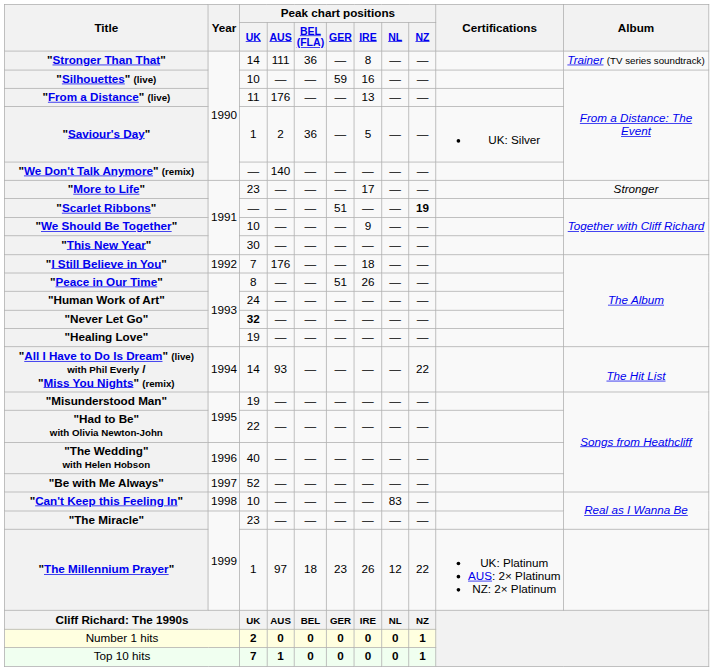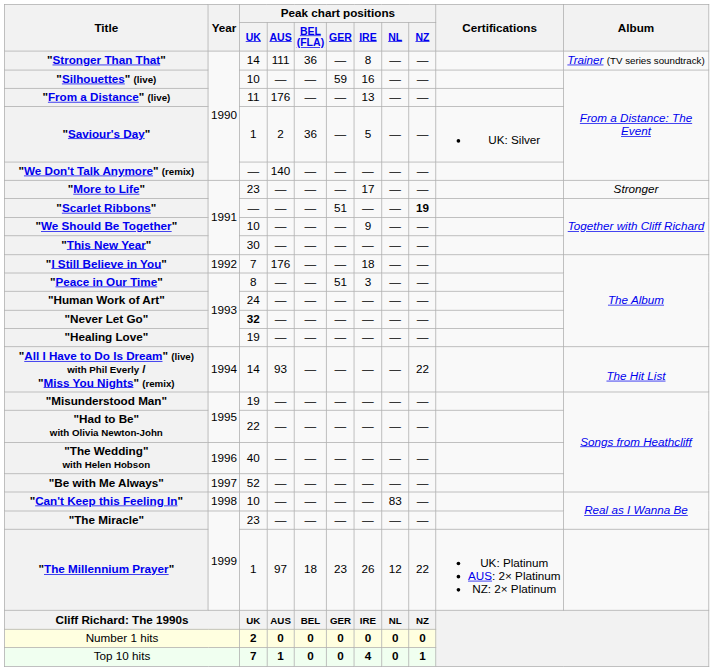 <table class="wikitable plainrowheaders" style="text-align:center;">
 <tr>
 <th rowspan="2" scope="col" style="width:17em;">Title</th>
 <th rowspan="2" scope="col" style="width:2em;">Year</th>
 <th colspan="7">Peak chart positions</th>
 <th rowspan="2">Certifications</th>
 <th rowspan="2" style="width:12em;">Album</th>
 </tr>
 <tr>
 <th scope="col" style="width:2em;font-size:90%;"><a href='#'>UK</a><br></th>
 <th scope="col" style="width:2em;font-size:90%;"><a href='#'>AUS</a><br></th>
 <th scope="col" style="width:2em;font-size:90%;"><a href='#'>BEL (FLA)</a><br></th>
 <th scope="col" style="width:2em;font-size:90%;"><a href='#'>GER</a><br></th>
 <th scope="col" style="width:2em;font-size:90%;"><a href='#'>IRE</a><br></th>
 <th scope="col" style="width:2em;font-size:90%;"><a href='#'>NL</a><br></th>
 <th scope="col" style="width:2em;font-size:90%;"><a href='#'>NZ</a><br></th>
 </tr>
 <tr>
 <th scope="row">"<a href='#'>Stronger Than That</a>"</th>
 <td rowspan="5">1990</td>
 <td>14</td>
 <td>111</td>
 <td>36</td>
 <td>—</td>
 <td>8</td>
 <td>—</td>
 <td>—</td>
 <td></td>
 <td><em><a href='#'>Trainer</a></em> <small>(TV series soundtrack)</small></td>
 </tr>
 <tr>
 <th scope="row">"<a href='#'>Silhouettes</a>" <small>(live)</small></th>
 <td>10</td>
 <td>—</td>
 <td>—</td>
 <td>59</td>
 <td>16</td>
 <td>—</td>
 <td>—</td>
 <td></td>
 <td rowspan="4"><em><a href='#'>From a Distance: The Event</a></em></td>
 </tr>
 <tr>
 <th scope="row">"<a href='#'>From a Distance</a>" <small>(live)</small></th>
 <td>11</td>
 <td>176</td>
 <td>—</td>
 <td>—</td>
 <td>13</td>
 <td>—</td>
 <td>—</td>
 <td></td>
 </tr>
 <tr>
 <th scope="row">"<a href='#'>Saviour's Day</a>"</th>
 <td>1</td>
 <td>2</td>
 <td>36</td>
 <td>—</td>
 <td>5</td>
 <td>—</td>
 <td>—</td>
 <td><br><ul><li>UK: Silver</li></ul></td>
 </tr>
 <tr>
 <th scope="row">"<a href='#'>We Don't Talk Anymore</a>" <small>(remix)</small> </th>
 <td>—</td>
 <td>140</td>
 <td>—</td>
 <td>—</td>
 <td>—</td>
 <td>—</td>
 <td>—</td>
 <td></td>
 </tr>
 <tr>
 <th scope="row">"<a href='#'>More to Life</a>"</th>
 <td rowspan="4">1991</td>
 <td>23</td>
 <td>—</td>
 <td>—</td>
 <td>—</td>
 <td>17</td>
 <td>—</td>
 <td>—</td>
 <td></td>
 <td><em>Stronger</em></td>
 </tr>
 <tr>
 <th scope="row">"<a href='#'>Scarlet Ribbons</a>" </th>
 <td>—</td>
 <td>—</td>
 <td>—</td>
 <td>51</td>
 <td>—</td>
 <td>—</td>
 <td><strong>19</strong></td>
 <td></td>
 <td rowspan="3"><em><a href='#'>Together with Cliff Richard</a></em></td>
 </tr>
 <tr>
 <th scope="row">"<a href='#'>We Should Be Together</a>"</th>
 <td>10</td>
 <td>—</td>
 <td>—</td>
 <td>—</td>
 <td>9</td>
 <td>—</td>
 <td>—</td>
 <td></td>
 </tr>
 <tr>
 <th scope="row">"<a href='#'>This New Year</a>"</th>
 <td>30</td>
 <td>—</td>
 <td>—</td>
 <td>—</td>
 <td>—</td>
 <td>—</td>
 <td>—</td>
 <td></td>
 </tr>
 <tr>
 <th scope="row">"<a href='#'>I Still Believe in You</a>"</th>
 <td>1992</td>
 <td>7</td>
 <td>176</td>
 <td>—</td>
 <td>—</td>
 <td>18</td>
 <td>—</td>
 <td>—</td>
 <td></td>
 <td rowspan="5"><em><a href='#'>The Album</a></em></td>
 </tr>
 <tr>
 <th scope="row">"<a href='#'>Peace in Our Time</a>"</th>
 <td rowspan="4">1993</td>
 <td>8</td>
 <td>—</td>
 <td>—</td>
 <td>51</td>
-<td>26</td>
+<td>3</td>
 <td>—</td>
 <td>—</td>
 <td></td>
 </tr>
 <tr>
 <th scope="row">"Human Work of Art"</th>
 <td>24</td>
 <td>—</td>
 <td>—</td>
 <td>—</td>
 <td>—</td>
 <td>—</td>
 <td>—</td>
 <td></td>
 </tr>
 <tr>
 <th scope="row">"Never Let Go"</th>
 <td><strong>32</strong></td>
 <td>—</td>
 <td>—</td>
 <td>—</td>
 <td>—</td>
 <td>—</td>
 <td>—</td>
 <td></td>
 </tr>
 <tr>
 <th scope="row">"Healing Love"</th>
 <td>19</td>
 <td>—</td>
 <td>—</td>
 <td>—</td>
 <td>—</td>
 <td>—</td>
 <td>—</td>
 <td></td>
 </tr>
 <tr>
 <th scope="row">"<a href='#'>All I Have to Do Is Dream</a>" <small>(live)</small><br><small>with Phil Everly</small> /<br>"<a href='#'>Miss You Nights</a>" <small>(remix)</small></th>
 <td>1994</td>
 <td>14</td>
 <td>93</td>
 <td>—</td>
 <td>—</td>
 <td>—</td>
 <td>—</td>
 <td>22</td>
 <td></td>
 <td><br><em><a href='#'>The Hit List</a></em> </td>
 </tr>
 <tr>
 <th scope="row">"Misunderstood Man"</th>
 <td rowspan="2">1995</td>
 <td>19</td>
 <td>—</td>
 <td>—</td>
 <td>—</td>
 <td>—</td>
 <td>—</td>
 <td>—</td>
 <td></td>
 <td rowspan="4"><em><a href='#'>Songs from Heathcliff</a></em></td>
 </tr>
 <tr>
 <th scope="row">"Had to Be"<br><small>with Olivia Newton-John</small></th>
 <td>22</td>
 <td>—</td>
 <td>—</td>
 <td>—</td>
 <td>—</td>
 <td>—</td>
 <td>—</td>
 <td></td>
 </tr>
 <tr>
 <th scope="row">"The Wedding"<br><small>with Helen Hobson</small></th>
 <td>1996</td>
 <td>40</td>
 <td>—</td>
 <td>—</td>
 <td>—</td>
 <td>—</td>
 <td>—</td>
 <td>—</td>
 <td></td>
 </tr>
 <tr>
 <th scope="row">"Be with Me Always"</th>
 <td>1997</td>
 <td>52</td>
 <td>—</td>
 <td>—</td>
 <td>—</td>
 <td>—</td>
 <td>—</td>
 <td>—</td>
 <td></td>
 </tr>
 <tr>
 <th scope="row">"<a href='#'>Can't Keep this Feeling In</a>"</th>
 <td>1998</td>
 <td>10</td>
 <td>—</td>
 <td>—</td>
 <td>—</td>
 <td>—</td>
 <td>83</td>
 <td>—</td>
 <td></td>
 <td rowspan="2"><em><a href='#'>Real as I Wanna Be</a></em></td>
 </tr>
 <tr>
 <th scope="row">"The Miracle"</th>
 <td rowspan="2">1999</td>
 <td>23</td>
 <td>—</td>
 <td>—</td>
 <td>—</td>
 <td>—</td>
 <td>—</td>
 <td>—</td>
 <td></td>
 </tr>
 <tr>
 <th scope="row">"<a href='#'>The Millennium Prayer</a>"</th>
 <td>1</td>
 <td>97</td>
 <td>18</td>
 <td>23</td>
 <td>26</td>
 <td>12</td>
 <td>22</td>
 <td><br><ul><li>UK: Platinum</li><li><a href='#'>AUS</a>: 2× Platinum</li><li>NZ: 2× Platinum</li></ul></td>
 <td></td>
 </tr>
 <tr>
 <th colspan="2" width="28">Cliff Richard: The 1990s</th>
 <th width="30"><small>UK</small></th>
 <th width="30"><small>AUS</small></th>
 <th width="30"><small>BEL</small></th>
 <th width="30"><small>GER</small></th>
 <th width="30"><small>IRE</small></th>
 <th width="30"><small>NL</small></th>
 <th width="30"><small>NZ</small></th>
 <th colspan="2" rowspan="3"></th>
 </tr>
 <tr bgcolor="#FFFFE0">
 <td colspan="2" align="center" width="0">Number 1 hits</td>
 <td align="center"><strong>2</strong></td>
 <td align="center"><strong>0</strong></td>
 <td align="center"><strong>0</strong></td>
 <td align="center"><strong>0</strong></td>
 <td align="center"><strong>0</strong></td>
 <td align="center"><strong>0</strong></td>
-<td align="center"><strong>1</strong></td>
+<td align="center"><strong>0</strong></td>
 </tr>
 <tr bgcolor="#F0FFF0">
 <td colspan="2" align="center" width="0">Top 10 hits</td>
 <td align="center"><strong>7</strong></td>
 <td align="center"><strong>1</strong></td>
 <td align="center"><strong>0</strong></td>
 <td align="center"><strong>0</strong></td>
-<td align="center"><strong>0</strong></td>
+<td align="center"><strong>4</strong></td>
 <td align="center"><strong>0</strong></td>
 <td align="center"><strong>1</strong></td>
 </tr>
 </table>
